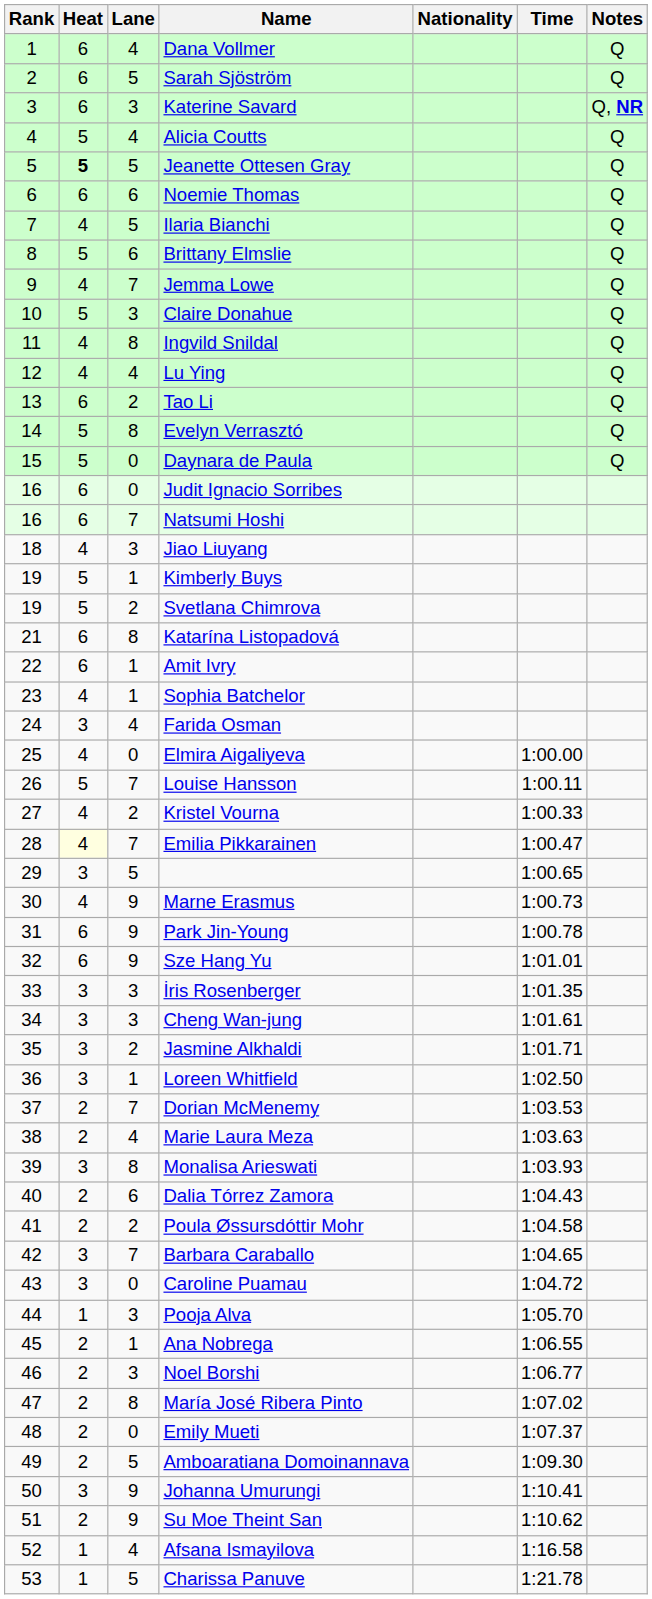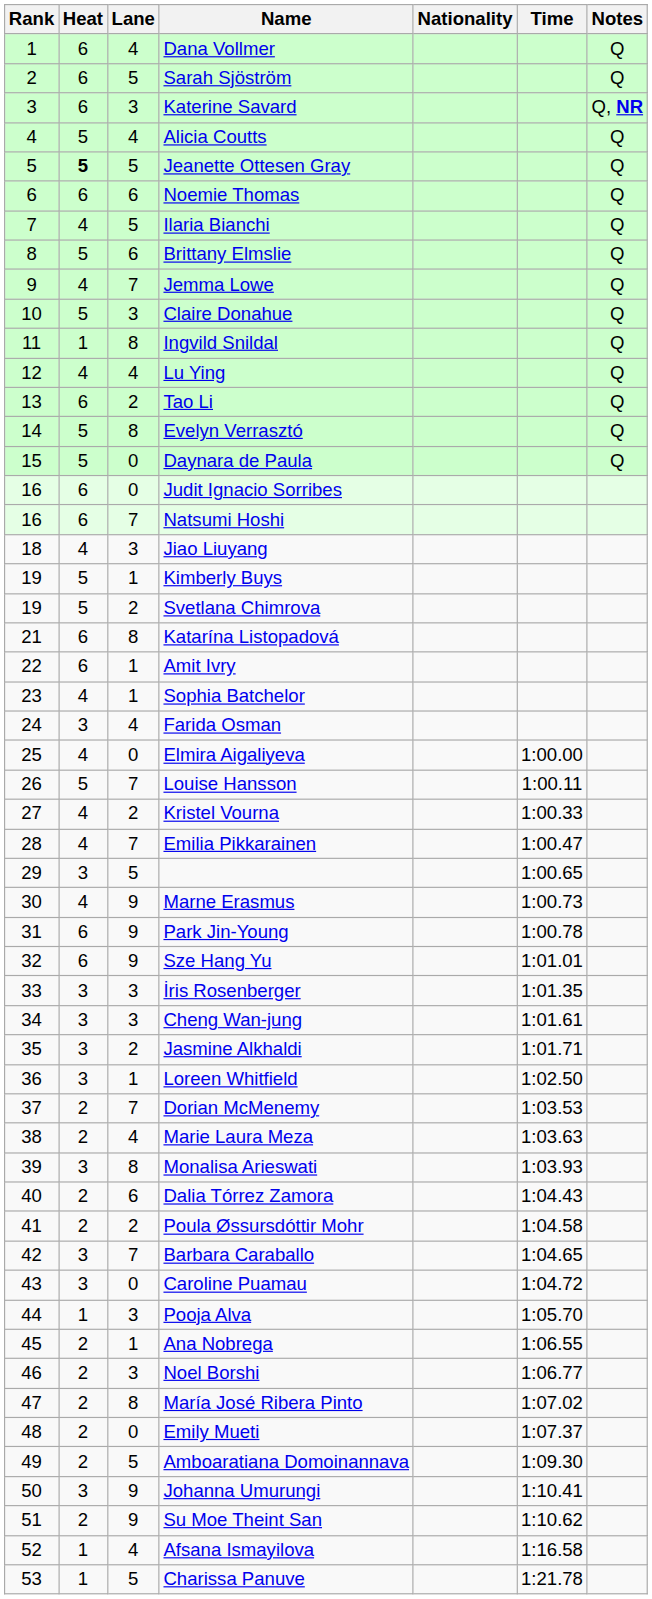 <table class="wikitable sortable" style="text-align:center">
 <tr>
 <th>Rank</th>
 <th>Heat</th>
 <th>Lane</th>
 <th>Name</th>
 <th>Nationality</th>
 <th>Time</th>
 <th>Notes</th>
 </tr>
 <tr bgcolor=ccffcc>
 <td>1</td>
 <td>6</td>
 <td>4</td>
 <td align=left><a href='#'>Dana Vollmer</a></td>
 <td align=left></td>
 <td></td>
 <td>Q</td>
 </tr>
 <tr bgcolor=ccffcc>
 <td>2</td>
 <td>6</td>
 <td>5</td>
 <td align=left><a href='#'>Sarah Sjöström</a></td>
 <td align=left></td>
 <td></td>
 <td>Q</td>
 </tr>
 <tr bgcolor=ccffcc>
 <td>3</td>
 <td>6</td>
 <td>3</td>
 <td align=left><a href='#'>Katerine Savard</a></td>
 <td align=left></td>
 <td></td>
 <td>Q,  <strong><a href='#'>NR</a></strong></td>
 </tr>
 <tr bgcolor=ccffcc>
 <td>4</td>
 <td>5</td>
 <td>4</td>
 <td align=left><a href='#'>Alicia Coutts</a></td>
 <td align=left></td>
 <td></td>
 <td>Q</td>
 </tr>
 <tr bgcolor=ccffcc>
 <td>5</td>
 <td><strong>5</strong></td>
 <td>5</td>
 <td align=left><a href='#'>Jeanette Ottesen Gray</a></td>
 <td align=left></td>
 <td></td>
 <td>Q</td>
 </tr>
 <tr bgcolor=ccffcc>
 <td>6</td>
 <td>6</td>
 <td>6</td>
 <td align=left><a href='#'>Noemie Thomas</a></td>
 <td align=left></td>
 <td></td>
 <td>Q</td>
 </tr>
 <tr bgcolor=ccffcc>
 <td>7</td>
 <td>4</td>
 <td>5</td>
 <td align=left><a href='#'>Ilaria Bianchi</a></td>
 <td align=left></td>
 <td></td>
 <td>Q</td>
 </tr>
 <tr bgcolor=ccffcc>
 <td>8</td>
 <td>5</td>
 <td>6</td>
 <td align=left><a href='#'>Brittany Elmslie</a></td>
 <td align=left></td>
 <td></td>
 <td>Q</td>
 </tr>
 <tr bgcolor=ccffcc>
 <td>9</td>
 <td>4</td>
 <td>7</td>
 <td align=left><a href='#'>Jemma Lowe</a></td>
 <td align=left></td>
 <td></td>
 <td>Q</td>
 </tr>
 <tr bgcolor=ccffcc>
 <td>10</td>
 <td>5</td>
 <td>3</td>
 <td align=left><a href='#'>Claire Donahue</a></td>
 <td align=left></td>
 <td></td>
 <td>Q</td>
 </tr>
 <tr bgcolor=ccffcc>
 <td>11</td>
-<td>4</td>
+<td>1</td>
 <td>8</td>
 <td align=left><a href='#'>Ingvild Snildal</a></td>
 <td align=left></td>
 <td></td>
 <td>Q</td>
 </tr>
 <tr bgcolor=ccffcc>
 <td>12</td>
 <td>4</td>
 <td>4</td>
 <td align=left><a href='#'>Lu Ying</a></td>
 <td align=left></td>
 <td></td>
 <td>Q</td>
 </tr>
 <tr bgcolor=ccffcc>
 <td>13</td>
 <td>6</td>
 <td>2</td>
 <td align=left><a href='#'>Tao Li</a></td>
 <td align=left></td>
 <td></td>
 <td>Q</td>
 </tr>
 <tr bgcolor=ccffcc>
 <td>14</td>
 <td>5</td>
 <td>8</td>
 <td align=left><a href='#'>Evelyn Verrasztó</a></td>
 <td align=left></td>
 <td></td>
 <td>Q</td>
 </tr>
 <tr bgcolor=ccffcc>
 <td>15</td>
 <td>5</td>
 <td>0</td>
 <td align=left><a href='#'>Daynara de Paula</a></td>
 <td align=left></td>
 <td></td>
 <td>Q</td>
 </tr>
 <tr bgcolor=#e5ffe5>
 <td>16</td>
 <td>6</td>
 <td>0</td>
 <td align=left><a href='#'>Judit Ignacio Sorribes</a></td>
 <td align=left></td>
 <td></td>
 <td></td>
 </tr>
 <tr bgcolor=#e5ffe5>
 <td>16</td>
 <td>6</td>
 <td>7</td>
 <td align=left><a href='#'>Natsumi Hoshi</a></td>
 <td align=left></td>
 <td></td>
 <td></td>
 </tr>
 <tr>
 <td>18</td>
 <td>4</td>
 <td>3</td>
 <td align=left><a href='#'>Jiao Liuyang</a></td>
 <td align=left></td>
 <td></td>
 <td></td>
 </tr>
 <tr>
 <td>19</td>
 <td>5</td>
 <td>1</td>
 <td align=left><a href='#'>Kimberly Buys</a></td>
 <td align=left></td>
 <td></td>
 <td></td>
 </tr>
 <tr>
 <td>19</td>
 <td>5</td>
 <td>2</td>
 <td align=left><a href='#'>Svetlana Chimrova</a></td>
 <td align=left></td>
 <td></td>
 <td></td>
 </tr>
 <tr>
 <td>21</td>
 <td>6</td>
 <td>8</td>
 <td align=left><a href='#'>Katarína Listopadová</a></td>
 <td align=left></td>
 <td></td>
 <td></td>
 </tr>
 <tr>
 <td>22</td>
 <td>6</td>
 <td>1</td>
 <td align=left><a href='#'>Amit Ivry</a></td>
 <td align=left></td>
 <td></td>
 <td></td>
 </tr>
 <tr>
 <td>23</td>
 <td>4</td>
 <td>1</td>
 <td align=left><a href='#'>Sophia Batchelor</a></td>
 <td align=left></td>
 <td></td>
 <td></td>
 </tr>
 <tr>
 <td>24</td>
 <td>3</td>
 <td>4</td>
 <td align=left><a href='#'>Farida Osman</a></td>
 <td align=left></td>
 <td></td>
 <td></td>
 </tr>
 <tr>
 <td>25</td>
 <td>4</td>
 <td>0</td>
 <td align=left><a href='#'>Elmira Aigaliyeva</a></td>
 <td align=left></td>
 <td>1:00.00</td>
 <td></td>
 </tr>
 <tr>
 <td>26</td>
 <td>5</td>
 <td>7</td>
 <td align=left><a href='#'>Louise Hansson</a></td>
 <td align=left></td>
 <td>1:00.11</td>
 <td></td>
 </tr>
 <tr>
 <td>27</td>
 <td>4</td>
 <td>2</td>
 <td align=left><a href='#'>Kristel Vourna</a></td>
 <td align=left></td>
 <td>1:00.33</td>
 <td></td>
 </tr>
 <tr>
 <td>28</td>
-<td style="background: lightyellow;">4</td>
+<td>4</td>
 <td>7</td>
 <td align=left><a href='#'>Emilia Pikkarainen</a></td>
 <td align=left></td>
 <td>1:00.47</td>
 <td></td>
 </tr>
 <tr>
 <td>29</td>
 <td>3</td>
 <td>5</td>
 <td align=left></td>
 <td align=left></td>
 <td>1:00.65</td>
 <td></td>
 </tr>
 <tr>
 <td>30</td>
 <td>4</td>
 <td>9</td>
 <td align=left><a href='#'>Marne Erasmus</a></td>
 <td align=left></td>
 <td>1:00.73</td>
 <td></td>
 </tr>
 <tr>
 <td>31</td>
 <td>6</td>
 <td>9</td>
 <td align=left><a href='#'>Park Jin-Young</a></td>
 <td align=left></td>
 <td>1:00.78</td>
 <td></td>
 </tr>
 <tr>
 <td>32</td>
 <td>6</td>
 <td>9</td>
 <td align=left><a href='#'>Sze Hang Yu</a></td>
 <td align=left></td>
 <td>1:01.01</td>
 <td></td>
 </tr>
 <tr>
 <td>33</td>
 <td>3</td>
 <td>3</td>
 <td align=left><a href='#'>İris Rosenberger</a></td>
 <td align=left></td>
 <td>1:01.35</td>
 <td></td>
 </tr>
 <tr>
 <td>34</td>
 <td>3</td>
 <td>3</td>
 <td align=left><a href='#'>Cheng Wan-jung</a></td>
 <td align=left></td>
 <td>1:01.61</td>
 <td></td>
 </tr>
 <tr>
 <td>35</td>
 <td>3</td>
 <td>2</td>
 <td align=left><a href='#'>Jasmine Alkhaldi</a></td>
 <td align=left></td>
 <td>1:01.71</td>
 <td></td>
 </tr>
 <tr>
 <td>36</td>
 <td>3</td>
 <td>1</td>
 <td align=left><a href='#'>Loreen Whitfield</a></td>
 <td align=left></td>
 <td>1:02.50</td>
 <td></td>
 </tr>
 <tr>
 <td>37</td>
 <td>2</td>
 <td>7</td>
 <td align=left><a href='#'>Dorian McMenemy</a></td>
 <td align=left></td>
 <td>1:03.53</td>
 <td></td>
 </tr>
 <tr>
 <td>38</td>
 <td>2</td>
 <td>4</td>
 <td align=left><a href='#'>Marie Laura Meza</a></td>
 <td align=left></td>
 <td>1:03.63</td>
 <td></td>
 </tr>
 <tr>
 <td>39</td>
 <td>3</td>
 <td>8</td>
 <td align=left><a href='#'>Monalisa Arieswati</a></td>
 <td align=left></td>
 <td>1:03.93</td>
 <td></td>
 </tr>
 <tr>
 <td>40</td>
 <td>2</td>
 <td>6</td>
 <td align=left><a href='#'>Dalia Tórrez Zamora</a></td>
 <td align=left></td>
 <td>1:04.43</td>
 <td></td>
 </tr>
 <tr>
 <td>41</td>
 <td>2</td>
 <td>2</td>
 <td align=left><a href='#'>Poula Øssursdóttir Mohr</a></td>
 <td align=left></td>
 <td>1:04.58</td>
 <td></td>
 </tr>
 <tr>
 <td>42</td>
 <td>3</td>
 <td>7</td>
 <td align=left><a href='#'>Barbara Caraballo</a></td>
 <td align=left></td>
 <td>1:04.65</td>
 <td></td>
 </tr>
 <tr>
 <td>43</td>
 <td>3</td>
 <td>0</td>
 <td align=left><a href='#'>Caroline Puamau</a></td>
 <td align=left></td>
 <td>1:04.72</td>
 <td></td>
 </tr>
 <tr>
 <td>44</td>
 <td>1</td>
 <td>3</td>
 <td align=left><a href='#'>Pooja Alva</a></td>
 <td align=left></td>
 <td>1:05.70</td>
 <td></td>
 </tr>
 <tr>
 <td>45</td>
 <td>2</td>
 <td>1</td>
 <td align=left><a href='#'>Ana Nobrega</a></td>
 <td align=left></td>
 <td>1:06.55</td>
 <td></td>
 </tr>
 <tr>
 <td>46</td>
 <td>2</td>
 <td>3</td>
 <td align=left><a href='#'>Noel Borshi</a></td>
 <td align=left></td>
 <td>1:06.77</td>
 <td></td>
 </tr>
 <tr>
 <td>47</td>
 <td>2</td>
 <td>8</td>
 <td align=left><a href='#'>María José Ribera Pinto</a></td>
 <td align=left></td>
 <td>1:07.02</td>
 <td></td>
 </tr>
 <tr>
 <td>48</td>
 <td>2</td>
 <td>0</td>
 <td align=left><a href='#'>Emily Mueti</a></td>
 <td align=left></td>
 <td>1:07.37</td>
 <td></td>
 </tr>
 <tr>
 <td>49</td>
 <td>2</td>
 <td>5</td>
 <td align=left><a href='#'>Amboaratiana Domoinannava</a></td>
 <td align=left></td>
 <td>1:09.30</td>
 <td></td>
 </tr>
 <tr>
 <td>50</td>
 <td>3</td>
 <td>9</td>
 <td align=left><a href='#'>Johanna Umurungi</a></td>
 <td align=left></td>
 <td>1:10.41</td>
 <td></td>
 </tr>
 <tr>
 <td>51</td>
 <td>2</td>
 <td>9</td>
 <td align=left><a href='#'>Su Moe Theint San</a></td>
 <td align=left></td>
 <td>1:10.62</td>
 <td></td>
 </tr>
 <tr>
 <td>52</td>
 <td>1</td>
 <td>4</td>
 <td align=left><a href='#'>Afsana Ismayilova</a></td>
 <td align=left></td>
 <td>1:16.58</td>
 <td></td>
 </tr>
 <tr>
 <td>53</td>
 <td>1</td>
 <td>5</td>
 <td align=left><a href='#'>Charissa Panuve</a></td>
 <td align=left></td>
 <td>1:21.78</td>
 <td></td>
 </tr>
 </table>
